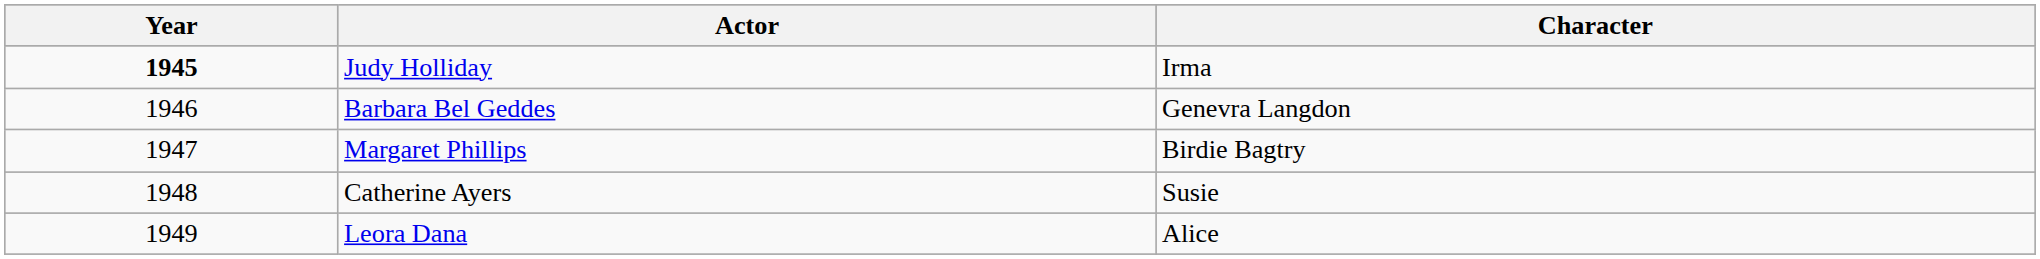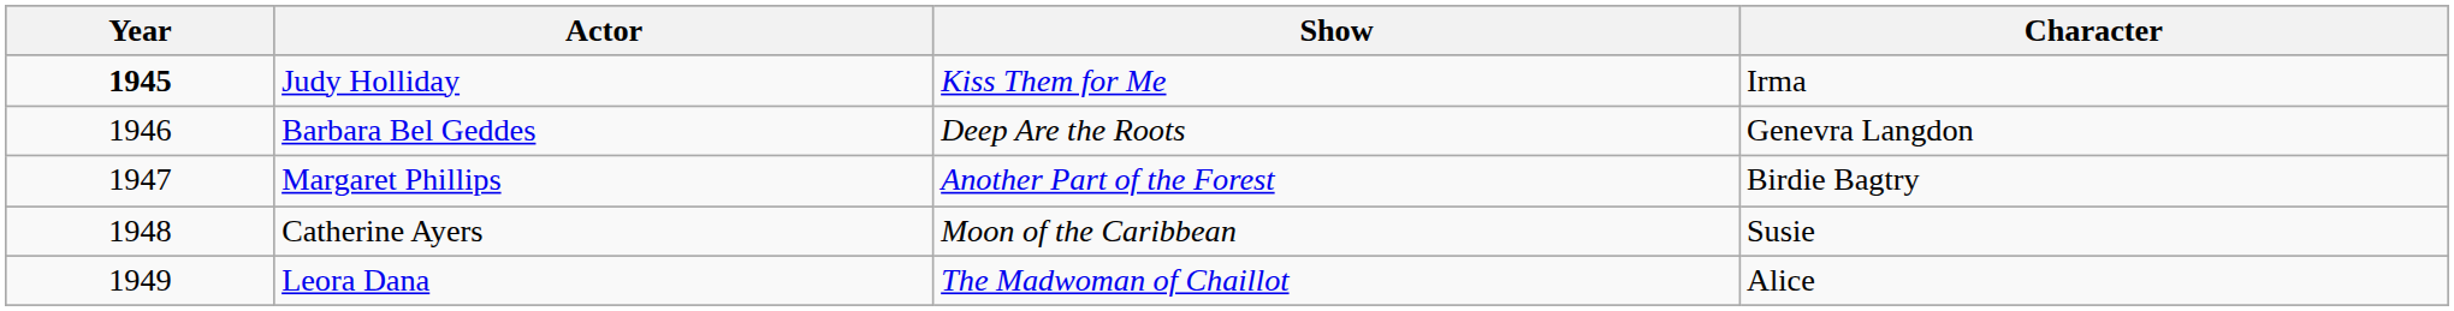 <table class="wikitable" style="width:98%;">
 <tr style="background:#bebebe;">
 <th style="width:11%;">Year</th>
 <th style="width:27%;">Actor</th>
+<th style="width:33%;">Show</th>
 <th style="width:29%;">Character</th>
 </tr>
 <tr>
 <td align="center"><strong>1945</strong></td>
 <td><a href='#'>Judy Holliday</a></td>
+<td><em><a href='#'>Kiss Them for Me</a></em></td>
 <td>Irma</td>
 </tr>
 <tr>
 <td align="center">1946</td>
 <td><a href='#'>Barbara Bel Geddes</a></td>
+<td><em>Deep Are the Roots</em></td>
 <td>Genevra Langdon</td>
 </tr>
 <tr>
 <td align="center">1947</td>
 <td><a href='#'>Margaret Phillips</a></td>
+<td><em><a href='#'>Another Part of the Forest</a></em></td>
 <td>Birdie Bagtry</td>
 </tr>
 <tr>
 <td align="center">1948</td>
 <td>Catherine Ayers</td>
+<td><em>Moon of the Caribbean</em></td>
 <td>Susie</td>
 </tr>
 <tr>
 <td align="center">1949</td>
 <td><a href='#'>Leora Dana</a></td>
+<td><em><a href='#'>The Madwoman of Chaillot</a></em></td>
 <td>Alice</td>
 </tr>
 </table>
